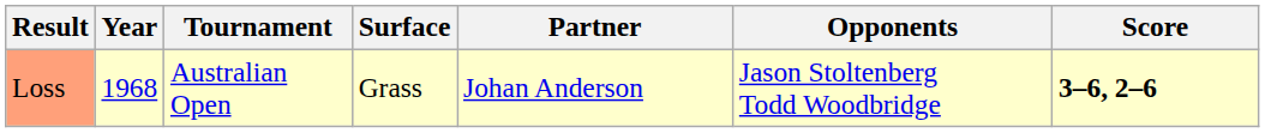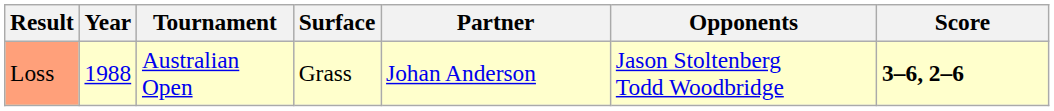 <table class="sortable wikitable">
 <tr>
 <th style="width:40px;">Result</th>
 <th style="width:30px;">Year</th>
 <th style="width:100px;">Tournament</th>
 <th style="width:50px;">Surface</th>
 <th style="width:150px;">Partner</th>
 <th style="width:175px;">Opponents</th>
 <th style="width:110px;" class="unsortable">Score</th>
 </tr>
 <tr style="background:#ffffcc;">
 <td style="background:#ffa07a;">Loss</td>
-<td><a href='#'>1968</a></td>
+<td><a href='#'>1988</a></td>
 <td><a href='#'>Australian Open</a></td>
 <td>Grass</td>
 <td> <a href='#'>Johan Anderson</a></td>
 <td> <a href='#'>Jason Stoltenberg</a> <br>  <a href='#'>Todd Woodbridge</a></td>
 <td><strong>3–6, 2–6</strong></td>
 </tr>
 </table>
